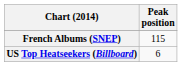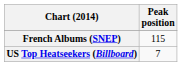 <table class="wikitable sortable plainrowheaders" style="text-align:center">
 <tr>
 <th>Chart (2014)</th>
 <th>Peak<br>position</th>
 </tr>
 <tr>
 </tr>
 <tr>
 </tr>
 <tr>
 </tr>
 <tr>
 <th scope="row">French Albums (<a href='#'>SNEP</a>)</th>
 <td>115</td>
 </tr>
 <tr>
 <th scope="row">US <a href='#'>Top Heatseekers</a> (<em><a href='#'>Billboard</a></em>)</th>
-<td>6</td>
+<td>7</td>
 </tr>
 </table>
